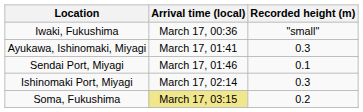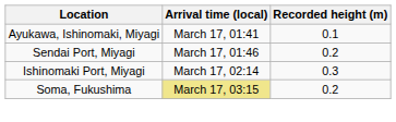 <table class="wikitable" style="float: right; text-align: center; font-size:90%;">
 <tr>
 <th>Location</th>
 <th>Arrival time (local)</th>
 <th>Recorded height (m)</th>
 </tr>
 <tr>
-<td>Iwaki, Fukushima</td>
-<td>March 17, 00:36</td>
-<td>"small"</td>
-</tr>
-<tr>
 <td>Ayukawa, Ishinomaki, Miyagi</td>
 <td>March 17, 01:41</td>
-<td>0.3</td>
+<td>0.1</td>
 </tr>
 <tr>
 <td>Sendai Port, Miyagi</td>
 <td>March 17, 01:46</td>
-<td>0.1</td>
+<td>0.2</td>
 </tr>
 <tr>
 <td>Ishinomaki Port, Miyagi</td>
 <td>March 17, 02:14</td>
 <td>0.3</td>
 </tr>
 <tr>
 <td>Soma, Fukushima</td>
 <td style="background: khaki;">March 17, 03:15</td>
 <td>0.2</td>
 </tr>
 </table>
